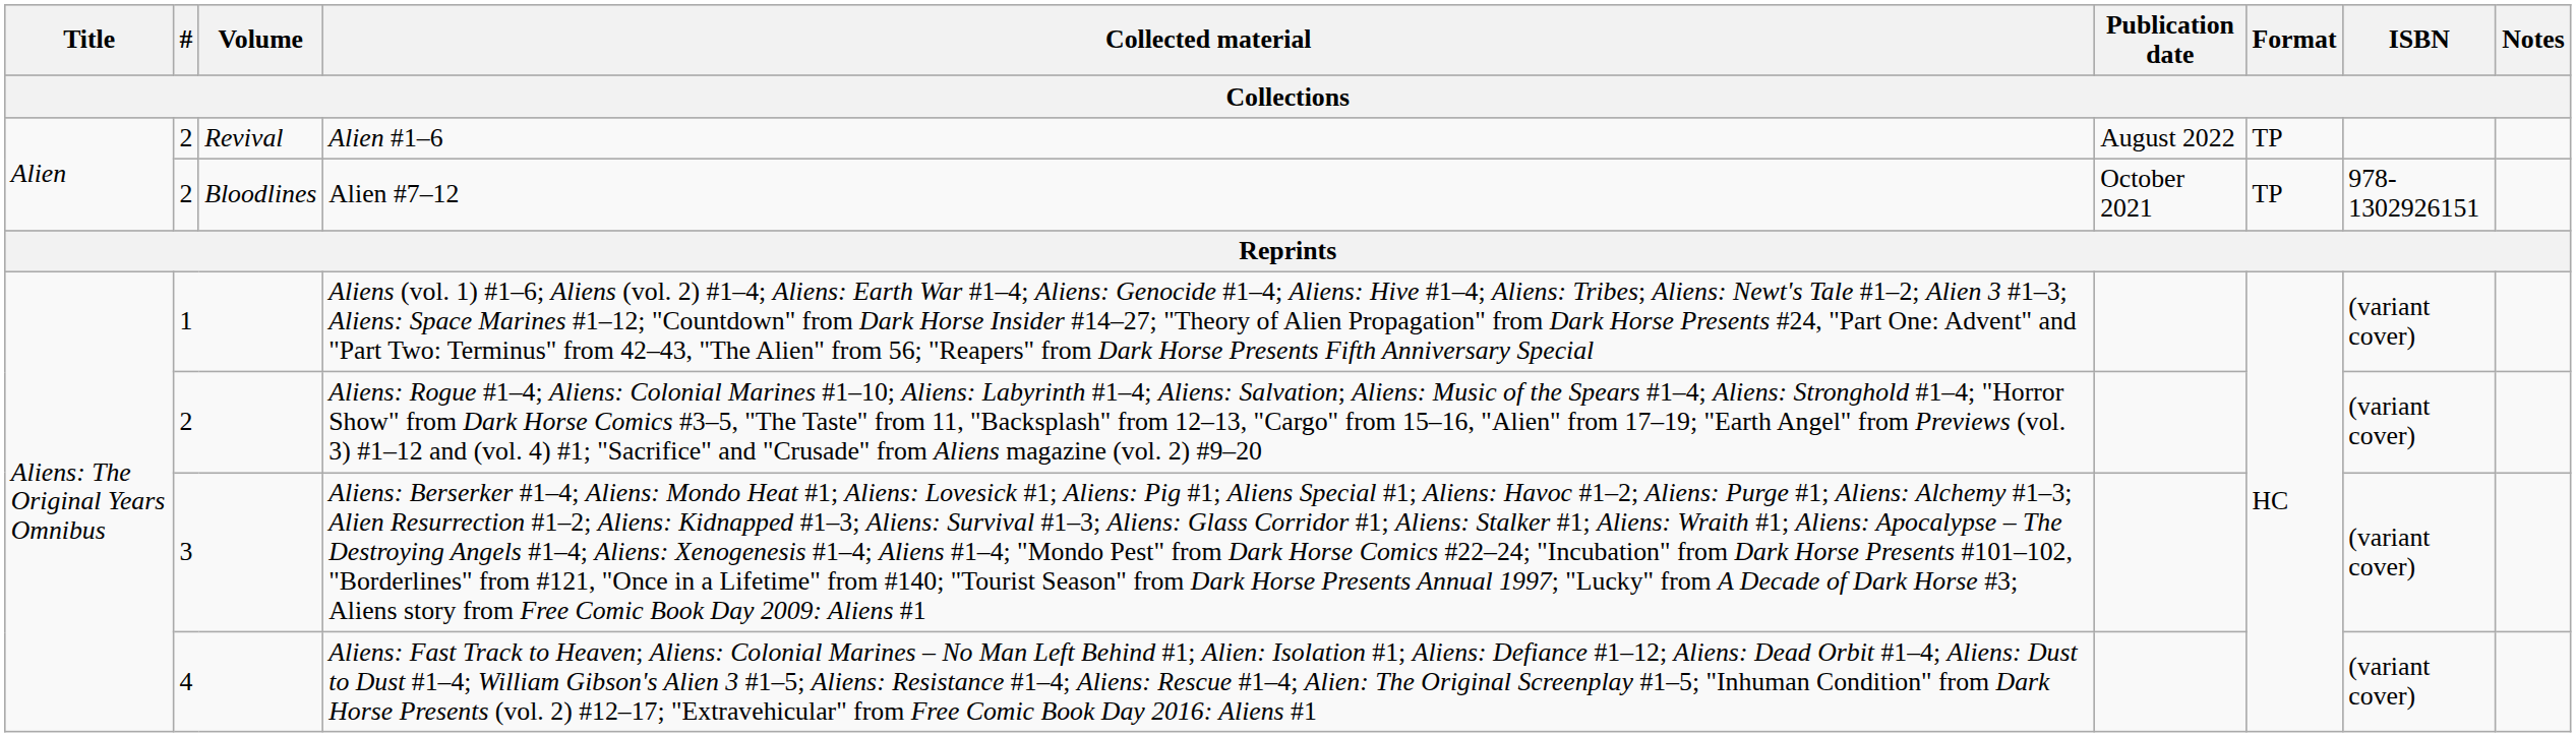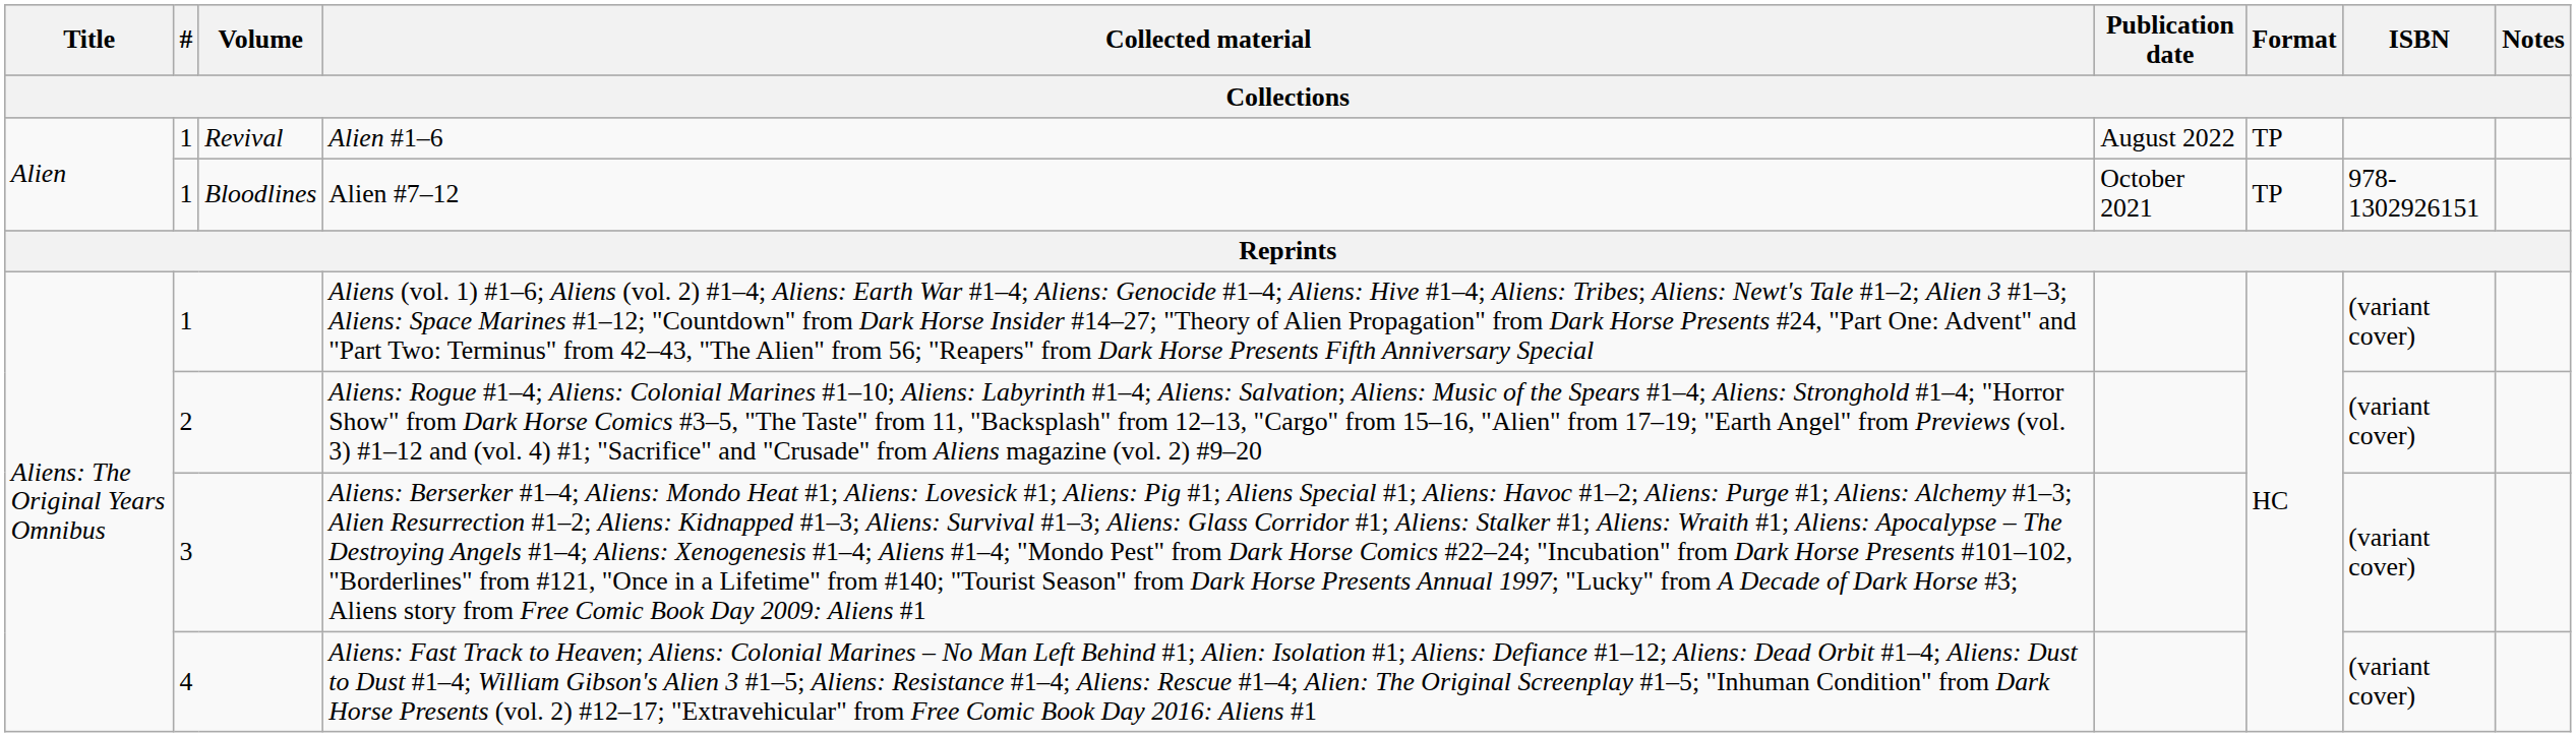 <table class="wikitable">
 <tr>
 <th>Title</th>
 <th>#</th>
 <th>Volume</th>
 <th>Collected material</th>
 <th>Publication date</th>
 <th>Format</th>
 <th>ISBN</th>
 <th>Notes</th>
 </tr>
 <tr>
 <th colspan="8">Collections</th>
 </tr>
 <tr>
 <td rowspan="2"><em>Alien</em></td>
-<td>2</td>
+<td>1</td>
 <td><em>Revival</em></td>
 <td><em>Alien</em> #1–6</td>
 <td>August 2022</td>
 <td>TP</td>
 <td></td>
 <td></td>
 </tr>
 <tr>
-<td>2</td>
+<td>1</td>
 <td><em>Bloodlines</em></td>
 <td>Alien #7–12</td>
 <td>October 2021</td>
 <td>TP</td>
 <td>978-1302926151</td>
 <td></td>
 </tr>
 <tr>
 <th colspan="8">Reprints</th>
 </tr>
 <tr>
 <td rowspan="4"><em>Aliens: The Original Years Omnibus</em></td>
 <td colspan="2">1</td>
 <td><em>Aliens</em> (vol. 1) #1–6; <em>Aliens</em> (vol. 2) #1–4; <em>Aliens: Earth War</em> #1–4; <em>Aliens: Genocide</em> #1–4; <em>Aliens: Hive</em> #1–4; <em>Aliens: Tribes</em>; <em>Aliens: Newt's Tale</em> #1–2; <em>Alien 3</em> #1–3; <em>Aliens: Space Marines</em> #1–12; "Countdown" from <em>Dark Horse Insider</em> #14–27; "Theory of Alien Propagation" from <em>Dark Horse Presents</em> #24, "Part One: Advent" and "Part Two: Terminus" from 42–43, "The Alien" from 56; "Reapers" from <em>Dark Horse Presents Fifth Anniversary Special</em></td>
 <td></td>
 <td rowspan="4">HC</td>
 <td> (variant cover)</td>
 <td></td>
 </tr>
 <tr>
 <td colspan="2">2</td>
 <td><em>Aliens: Rogue</em> #1–4; <em>Aliens: Colonial Marines</em> #1–10; <em>Aliens: Labyrinth</em> #1–4; <em>Aliens: Salvation</em>; <em>Aliens: Music of the Spears</em> #1–4; <em>Aliens: Stronghold</em> #1–4; "Horror Show" from <em>Dark Horse Comics</em> #3–5, "The Taste" from 11, "Backsplash" from 12–13, "Cargo" from 15–16, "Alien" from 17–19; "Earth Angel" from <em>Previews</em> (vol. 3) #1–12 and (vol. 4) #1; "Sacrifice" and "Crusade" from <em>Aliens</em> magazine (vol. 2) #9–20</td>
 <td></td>
 <td> (variant cover)</td>
 <td></td>
 </tr>
 <tr>
 <td colspan="2">3</td>
 <td><em>Aliens: Berserker</em> #1–4; <em>Aliens: Mondo Heat</em> #1; <em>Aliens: Lovesick</em> #1; <em>Aliens: Pig</em> #1; <em>Aliens Special</em> #1; <em>Aliens: Havoc</em> #1–2; <em>Aliens: Purge</em> #1; <em>Aliens: Alchemy</em> #1–3; <em>Alien Resurrection</em> #1–2; <em>Aliens: Kidnapped</em> #1–3; <em>Aliens: Survival</em> #1–3; <em>Aliens: Glass Corridor</em> #1; <em>Aliens: Stalker</em> #1; <em>Aliens: Wraith</em> #1; <em>Aliens: Apocalypse – The Destroying Angels</em> #1–4; <em>Aliens: Xenogenesis</em> #1–4; <em>Aliens</em> #1–4; "Mondo Pest" from <em>Dark Horse Comics</em> #22–24; "Incubation" from <em>Dark Horse Presents</em> #101–102, "Borderlines" from #121, "Once in a Lifetime" from #140; "Tourist Season" from <em>Dark Horse Presents Annual 1997</em>; "Lucky" from <em>A Decade of Dark Horse</em> #3; Aliens story from <em>Free Comic Book Day 2009: Aliens</em> #1</td>
 <td></td>
 <td> (variant cover)</td>
 <td></td>
 </tr>
 <tr>
 <td colspan="2">4</td>
 <td><em>Aliens: Fast Track to Heaven</em>; <em>Aliens: Colonial Marines – No Man Left Behind</em> #1; <em>Alien: Isolation</em> #1; <em>Aliens: Defiance</em> #1–12; <em>Aliens: Dead Orbit</em> #1–4; <em>Aliens: Dust to Dust</em> #1–4; <em>William Gibson's Alien 3</em> #1–5; <em>Aliens: Resistance</em> #1–4; <em>Aliens: Rescue</em> #1–4; <em>Alien: The Original Screenplay</em> #1–5; "Inhuman Condition" from <em>Dark Horse Presents</em> (vol. 2) #12–17; "Extravehicular" from <em>Free Comic Book Day 2016: Aliens</em> #1</td>
 <td></td>
 <td> (variant cover)</td>
 <td></td>
 </tr>
 </table>
